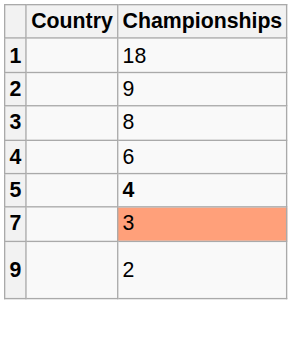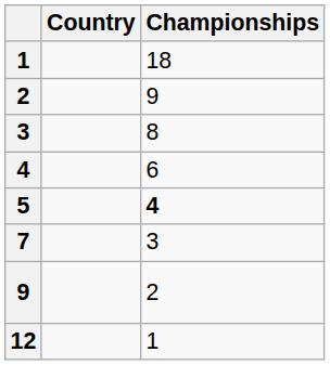 <table class="sort wikitable sortable">
 <tr>
 <th></th>
 <th>Country</th>
 <th>Championships</th>
 </tr>
 <tr>
 <th>1</th>
 <td align="left"></td>
 <td>18</td>
 </tr>
 <tr>
 <th>2</th>
 <td align="left"></td>
 <td>9</td>
 </tr>
 <tr>
 <th>3</th>
 <td align="left"></td>
 <td>8</td>
 </tr>
 <tr>
 <th>4</th>
 <td align="left"></td>
 <td>6</td>
 </tr>
 <tr>
 <th>5</th>
 <td align="left"><em></em><br></td>
 <td><strong>4</strong></td>
 </tr>
 <tr>
 <th>7</th>
 <td align="left"><br></td>
-<td style="background: lightsalmon;">3</td>
+<td>3</td>
 </tr>
 <tr>
 <th>9</th>
 <td align="left"><br><br></td>
 <td>2</td>
 </tr>
+<tr>
+<th>12</th>
+<td align="left"><br></td>
+<td>1</td>
+</tr>
 </table>
